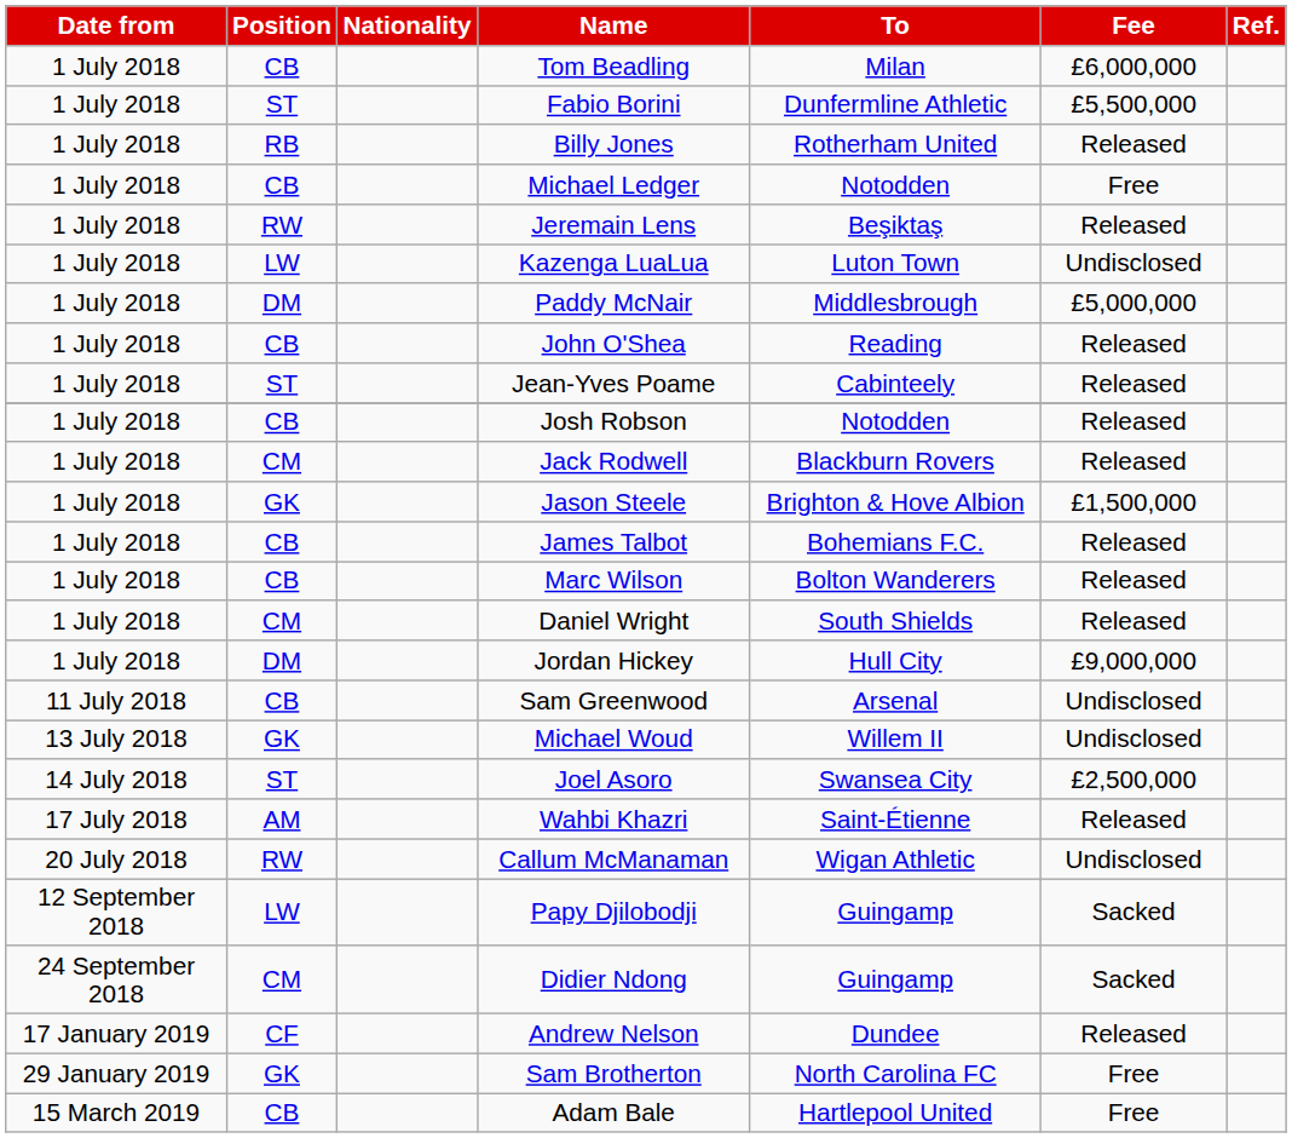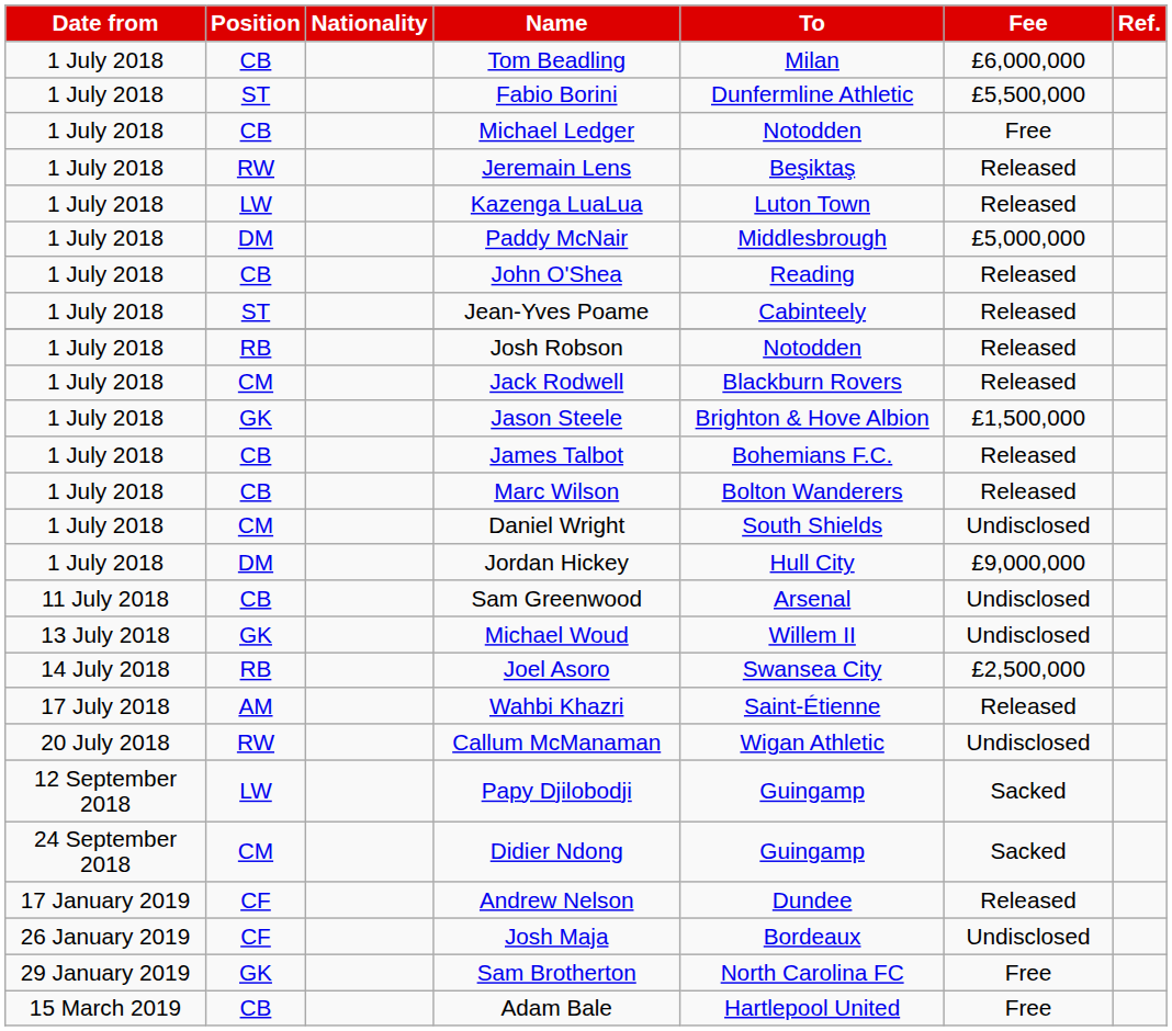 <table class="wikitable" style="text-align:center; font-size:90%">
 <tr>
 <th style="background:#DD0000; color:white; width:120px;">Date from</th>
 <th style="background:#DD0000; color:white; width:50px;">Position</th>
 <th style="background:#DD0000; color:white; width:50px;">Nationality</th>
 <th style="background:#DD0000; color:white; width:150px;">Name</th>
 <th style="background:#DD0000; color:white; width:160px;">To</th>
 <th style="background:#DD0000; color:white; width:100px;">Fee</th>
 <th style="background:#DD0000; color:white; width:25px;">Ref.</th>
 </tr>
 <tr>
 <td>1 July 2018</td>
 <td><a href='#'>CB</a></td>
 <td></td>
 <td><a href='#'>Tom Beadling</a></td>
 <td> <a href='#'>Milan</a></td>
 <td>£6,000,000</td>
 <td></td>
 </tr>
 <tr>
 <td>1 July 2018</td>
 <td><a href='#'>ST</a></td>
 <td></td>
 <td><a href='#'>Fabio Borini</a></td>
 <td> <a href='#'>Dunfermline Athletic</a></td>
 <td>£5,500,000</td>
 <td></td>
 </tr>
 <tr>
 <td>1 July 2018</td>
-<td><a href='#'>RB</a></td>
-<td></td>
-<td><a href='#'>Billy Jones</a></td>
-<td><a href='#'>Rotherham United</a></td>
-<td>Released</td>
-<td></td>
-</tr>
-<tr>
-<td>1 July 2018</td>
 <td><a href='#'>CB</a></td>
 <td></td>
 <td><a href='#'>Michael Ledger</a></td>
 <td> <a href='#'>Notodden</a></td>
 <td>Free</td>
 <td></td>
 </tr>
 <tr>
 <td>1 July 2018</td>
 <td><a href='#'>RW</a></td>
 <td></td>
 <td><a href='#'>Jeremain Lens</a></td>
 <td> <a href='#'>Beşiktaş</a></td>
 <td>Released</td>
 <td></td>
 </tr>
 <tr>
 <td>1 July 2018</td>
 <td><a href='#'>LW</a></td>
 <td></td>
 <td><a href='#'>Kazenga LuaLua</a></td>
 <td><a href='#'>Luton Town</a></td>
-<td>Undisclosed</td>
+<td>Released</td>
 <td></td>
 </tr>
 <tr>
 <td>1 July 2018</td>
 <td><a href='#'>DM</a></td>
 <td></td>
 <td><a href='#'>Paddy McNair</a></td>
 <td><a href='#'>Middlesbrough</a></td>
 <td>£5,000,000</td>
 <td></td>
 </tr>
 <tr>
 <td>1 July 2018</td>
 <td><a href='#'>CB</a></td>
 <td></td>
 <td><a href='#'>John O'Shea</a></td>
 <td><a href='#'>Reading</a></td>
 <td>Released</td>
 <td></td>
 </tr>
 <tr>
 <td>1 July 2018</td>
 <td><a href='#'>ST</a></td>
 <td></td>
 <td>Jean-Yves Poame</td>
 <td> <a href='#'>Cabinteely</a></td>
 <td>Released</td>
 <td></td>
 </tr>
 <tr>
 </tr>
 <tr>
 <td>1 July 2018</td>
-<td><a href='#'>CB</a></td>
+<td><a href='#'>RB</a></td>
 <td></td>
 <td>Josh Robson</td>
 <td> <a href='#'>Notodden</a></td>
 <td>Released</td>
 <td></td>
 </tr>
 <tr>
 <td>1 July 2018</td>
 <td><a href='#'>CM</a></td>
 <td></td>
 <td><a href='#'>Jack Rodwell</a></td>
 <td><a href='#'>Blackburn Rovers</a></td>
 <td>Released</td>
 <td></td>
 </tr>
 <tr>
 <td>1 July 2018</td>
 <td><a href='#'>GK</a></td>
 <td></td>
 <td><a href='#'>Jason Steele</a></td>
 <td><a href='#'>Brighton & Hove Albion</a></td>
 <td>£1,500,000</td>
 <td></td>
 </tr>
 <tr>
 <td>1 July 2018</td>
 <td><a href='#'>CB</a></td>
 <td></td>
 <td><a href='#'>James Talbot</a></td>
 <td> <a href='#'>Bohemians F.C.</a></td>
 <td>Released</td>
 <td></td>
 </tr>
 <tr>
 <td>1 July 2018</td>
 <td><a href='#'>CB</a></td>
 <td></td>
 <td><a href='#'>Marc Wilson</a></td>
 <td><a href='#'>Bolton Wanderers</a></td>
 <td>Released</td>
 <td></td>
 </tr>
 <tr>
 <td>1 July 2018</td>
 <td><a href='#'>CM</a></td>
 <td></td>
 <td>Daniel Wright</td>
 <td><a href='#'>South Shields</a></td>
-<td>Released</td>
+<td>Undisclosed</td>
 <td></td>
 </tr>
 <tr>
 <td>1 July 2018</td>
 <td><a href='#'>DM</a></td>
 <td></td>
 <td>Jordan Hickey</td>
 <td><a href='#'>Hull City</a></td>
 <td>£9,000,000</td>
 <td></td>
 </tr>
 <tr>
 <td>11 July 2018</td>
 <td><a href='#'>CB</a></td>
 <td></td>
 <td>Sam Greenwood</td>
 <td><a href='#'>Arsenal</a></td>
 <td>Undisclosed</td>
 <td></td>
 </tr>
 <tr>
 <td>13 July 2018</td>
 <td><a href='#'>GK</a></td>
 <td></td>
 <td><a href='#'>Michael Woud</a></td>
 <td> <a href='#'>Willem II</a></td>
 <td>Undisclosed</td>
 <td></td>
 </tr>
 <tr>
 <td>14 July 2018</td>
-<td><a href='#'>ST</a></td>
+<td><a href='#'>RB</a></td>
 <td></td>
 <td><a href='#'>Joel Asoro</a></td>
 <td> <a href='#'>Swansea City</a></td>
 <td>£2,500,000</td>
 <td></td>
 </tr>
 <tr>
 <td>17 July 2018</td>
 <td><a href='#'>AM</a></td>
 <td></td>
 <td><a href='#'>Wahbi Khazri</a></td>
 <td> <a href='#'>Saint-Étienne</a></td>
 <td>Released</td>
 <td></td>
 </tr>
 <tr>
 <td>20 July 2018</td>
 <td><a href='#'>RW</a></td>
 <td></td>
 <td><a href='#'>Callum McManaman</a></td>
 <td><a href='#'>Wigan Athletic</a></td>
 <td>Undisclosed</td>
 <td></td>
 </tr>
 <tr>
 <td>12 September 2018</td>
 <td><a href='#'>LW</a></td>
 <td></td>
 <td><a href='#'>Papy Djilobodji</a></td>
 <td> <a href='#'>Guingamp</a></td>
 <td>Sacked</td>
 <td></td>
 </tr>
 <tr>
 <td>24 September 2018</td>
 <td><a href='#'>CM</a></td>
 <td></td>
 <td><a href='#'>Didier Ndong</a></td>
 <td> <a href='#'>Guingamp</a></td>
 <td>Sacked</td>
 <td></td>
 </tr>
 <tr>
 <td>17 January 2019</td>
 <td><a href='#'>CF</a></td>
 <td></td>
 <td><a href='#'>Andrew Nelson</a></td>
 <td> <a href='#'>Dundee</a></td>
 <td>Released</td>
 <td></td>
 </tr>
 <tr>
+<td>26 January 2019</td>
+<td><a href='#'>CF</a></td>
+<td></td>
+<td><a href='#'>Josh Maja</a></td>
+<td> <a href='#'>Bordeaux</a></td>
+<td>Undisclosed</td>
+<td></td>
+</tr>
+<tr>
 <td>29 January 2019</td>
 <td><a href='#'>GK</a></td>
 <td></td>
 <td><a href='#'>Sam Brotherton</a></td>
 <td> <a href='#'>North Carolina FC</a></td>
 <td>Free</td>
 <td></td>
 </tr>
 <tr>
 <td>15 March 2019</td>
 <td><a href='#'>CB</a></td>
 <td></td>
 <td>Adam Bale</td>
 <td><a href='#'>Hartlepool United</a></td>
 <td>Free</td>
 <td></td>
 </tr>
 </table>
